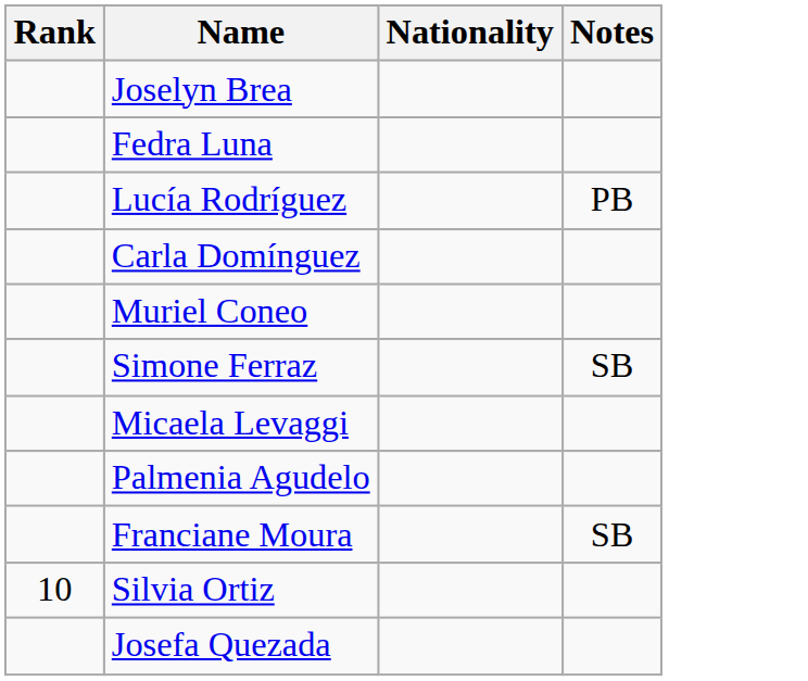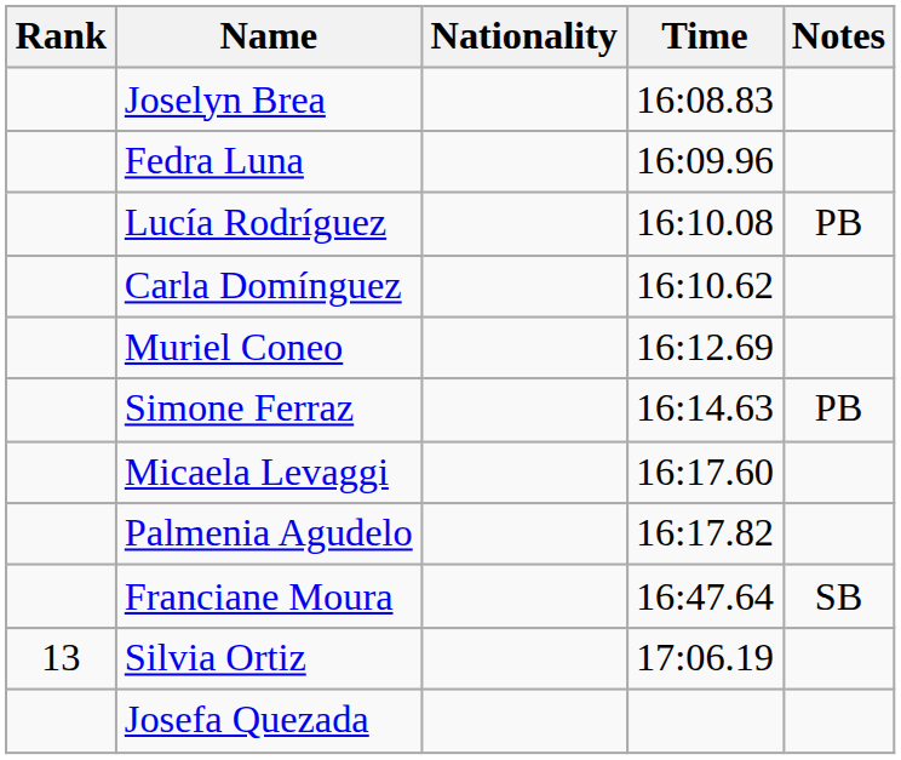 <table class="wikitable sortable" style="text-align:center">
 <tr>
 <th>Rank</th>
 <th>Name</th>
 <th>Nationality</th>
+<th>Time</th>
 <th>Notes</th>
 </tr>
 <tr>
 <td></td>
 <td align=left><a href='#'>Joselyn Brea</a></td>
 <td align=left></td>
+<td>16:08.83</td>
 <td></td>
 </tr>
 <tr>
 <td></td>
 <td align=left><a href='#'>Fedra Luna</a></td>
 <td align=left></td>
+<td>16:09.96</td>
 <td></td>
 </tr>
 <tr>
 <td></td>
 <td align=left><a href='#'>Lucía Rodríguez</a></td>
 <td align=left></td>
+<td>16:10.08</td>
 <td>PB</td>
 </tr>
 <tr>
 <td></td>
 <td align=left><a href='#'>Carla Domínguez</a></td>
 <td align=left></td>
+<td>16:10.62</td>
 <td></td>
 </tr>
 <tr>
 <td></td>
 <td align=left><a href='#'>Muriel Coneo</a></td>
 <td align=left></td>
+<td>16:12.69</td>
 <td></td>
 </tr>
 <tr>
 <td></td>
 <td align=left><a href='#'>Simone Ferraz</a></td>
 <td align=left></td>
-<td>SB</td>
+<td>16:14.63</td>
+<td>PB</td>
 </tr>
 <tr>
 <td></td>
 <td align=left><a href='#'>Micaela Levaggi</a></td>
 <td align=left></td>
+<td>16:17.60</td>
 <td></td>
 </tr>
 <tr>
 <td></td>
 <td align=left><a href='#'>Palmenia Agudelo</a></td>
 <td align=left></td>
+<td>16:17.82</td>
 <td></td>
 </tr>
 <tr>
 <td></td>
 <td align=left><a href='#'>Franciane Moura</a></td>
 <td align=left></td>
+<td>16:47.64</td>
 <td>SB</td>
 </tr>
 <tr>
-<td>10</td>
+<td>13</td>
 <td align=left><a href='#'>Silvia Ortiz</a></td>
 <td align=left></td>
+<td>17:06.19</td>
 <td></td>
 </tr>
 <tr>
 <td></td>
 <td align=left><a href='#'>Josefa Quezada</a></td>
 <td align=left></td>
 <td></td>
+<td></td>
 </tr>
 </table>
